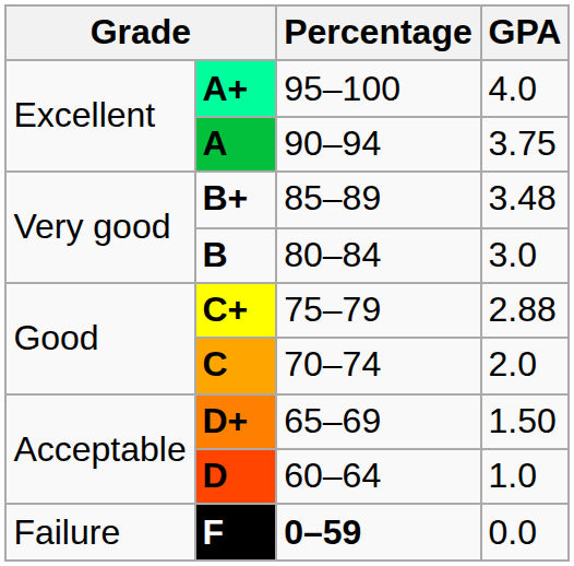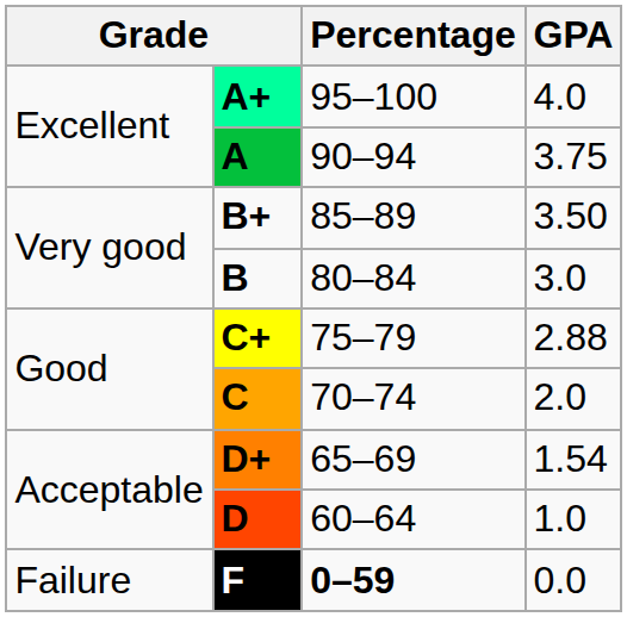 <table class="wikitable">
 <tr>
 <th colspan=2>Grade</th>
 <th>Percentage</th>
 <th>GPA</th>
 </tr>
 <tr>
 <td rowspan=2>Excellent<br></td>
 <td style="width:30px; background:#00ff9c;"><strong>A+</strong></td>
 <td>95–100</td>
 <td>4.0</td>
 </tr>
 <tr>
 <td style="background:#03c03c;"><strong>A</strong></td>
 <td>90–94</td>
 <td>3.75</td>
 </tr>
 <tr>
 <td rowspan=2>Very good<br></td>
 <td style="background:60AF00;"><strong>B+</strong></td>
 <td>85–89</td>
-<td>3.48</td>
+<td>3.50</td>
 </tr>
 <tr>
 <td style="background:C0D400;"><strong>B</strong></td>
 <td>80–84</td>
 <td>3.0</td>
 </tr>
 <tr>
 <td rowspan=2>Good<br></td>
 <td style="background:yellow;"><strong>C+</strong></td>
 <td>75–79</td>
 <td>2.88</td>
 </tr>
 <tr>
 <td style="background:orange;"><strong>C</strong></td>
 <td>70–74</td>
 <td>2.0</td>
 </tr>
 <tr>
 <td rowspan=2>Acceptable<br></td>
 <td style="background:#ff8000;"><strong>D+</strong></td>
 <td>65–69</td>
-<td>1.50</td>
+<td>1.54</td>
 </tr>
 <tr>
 <td style="background:#ff4500;"><strong>D</strong></td>
 <td>60–64</td>
 <td>1.0</td>
 </tr>
 <tr>
 <td>Failure<br></td>
 <td style="background:#000;color:#fff;"><strong>F</strong></td>
 <td><strong>0–59</strong></td>
 <td>0.0</td>
 </tr>
 </table>
